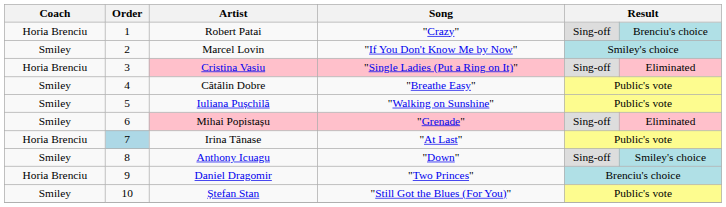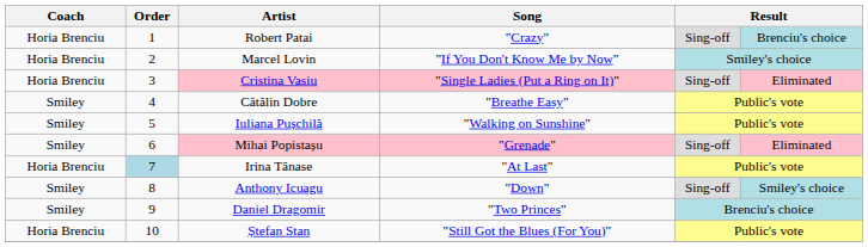 <table class="wikitable" style="text-align: center; width:80%;">
 <tr>
 <th style="width:09%;">Coach</th>
 <th style="width:02%;">Order</th>
 <th style="width:15%;">Artist</th>
 <th style="width:22%;">Song</th>
 <th style="width:14%;" colspan="2">Result</th>
 </tr>
 <tr>
 <td>Horia Brenciu</td>
 <td>1</td>
 <td>Robert Patai</td>
 <td>"<a href='#'>Crazy</a>"</td>
 <td style="background:#ddd">Sing-off</td>
 <td style="background:#b0e0e6">Brenciu's choice</td>
 </tr>
 <tr>
-<td>Smiley</td>
+<td>Horia Brenciu</td>
 <td>2</td>
 <td>Marcel Lovin</td>
 <td>"<a href='#'>If You Don't Know Me by Now</a>"</td>
 <td colspan="2" style="background:#b0e0e6">Smiley's choice</td>
 </tr>
 <tr>
 <td>Horia Brenciu</td>
 <td>3</td>
 <td style="background:pink"><a href='#'>Cristina Vasiu</a></td>
 <td style="background:pink">"<a href='#'>Single Ladies (Put a Ring on It)</a>"</td>
 <td style="background:#ddd">Sing-off</td>
 <td style="background:pink">Eliminated</td>
 </tr>
 <tr>
 <td>Smiley</td>
 <td>4</td>
 <td>Cătălin Dobre</td>
 <td>"<a href='#'>Breathe Easy</a>"</td>
 <td colspan="2" style="background:#fdfc8f">Public's vote</td>
 </tr>
 <tr>
 <td>Smiley</td>
 <td>5</td>
 <td><a href='#'>Iuliana Pușchilă</a></td>
 <td>"<a href='#'>Walking on Sunshine</a>"</td>
 <td colspan="2" style="background:#fdfc8f">Public's vote</td>
 </tr>
 <tr>
 <td>Smiley</td>
 <td>6</td>
 <td style="background:pink">Mihai Popistașu</td>
 <td style="background:pink">"<a href='#'>Grenade</a>"</td>
 <td style="background:#ddd">Sing-off</td>
 <td style="background:pink">Eliminated</td>
 </tr>
 <tr>
 <td>Horia Brenciu</td>
 <td style="background: lightblue;">7</td>
 <td>Irina Tănase</td>
 <td>"<a href='#'>At Last</a>"</td>
 <td colspan="2" style="background:#fdfc8f">Public's vote</td>
 </tr>
 <tr>
 <td>Smiley</td>
 <td>8</td>
 <td><a href='#'>Anthony Icuagu</a></td>
 <td>"<a href='#'>Down</a>"</td>
 <td style="background:#ddd">Sing-off</td>
 <td style="background:#b0e0e6">Smiley's choice</td>
 </tr>
 <tr>
-<td>Horia Brenciu</td>
+<td>Smiley</td>
 <td>9</td>
 <td><a href='#'>Daniel Dragomir</a></td>
 <td>"<a href='#'>Two Princes</a>"</td>
 <td colspan="2" style="background:#b0e0e6">Brenciu's choice</td>
 </tr>
 <tr>
-<td>Smiley</td>
+<td>Horia Brenciu</td>
 <td>10</td>
 <td><a href='#'>Ștefan Stan</a></td>
 <td>"<a href='#'>Still Got the Blues (For You)</a>"</td>
 <td colspan="2" style="background:#fdfc8f">Public's vote</td>
 </tr>
 <tr>
 </tr>
 </table>
